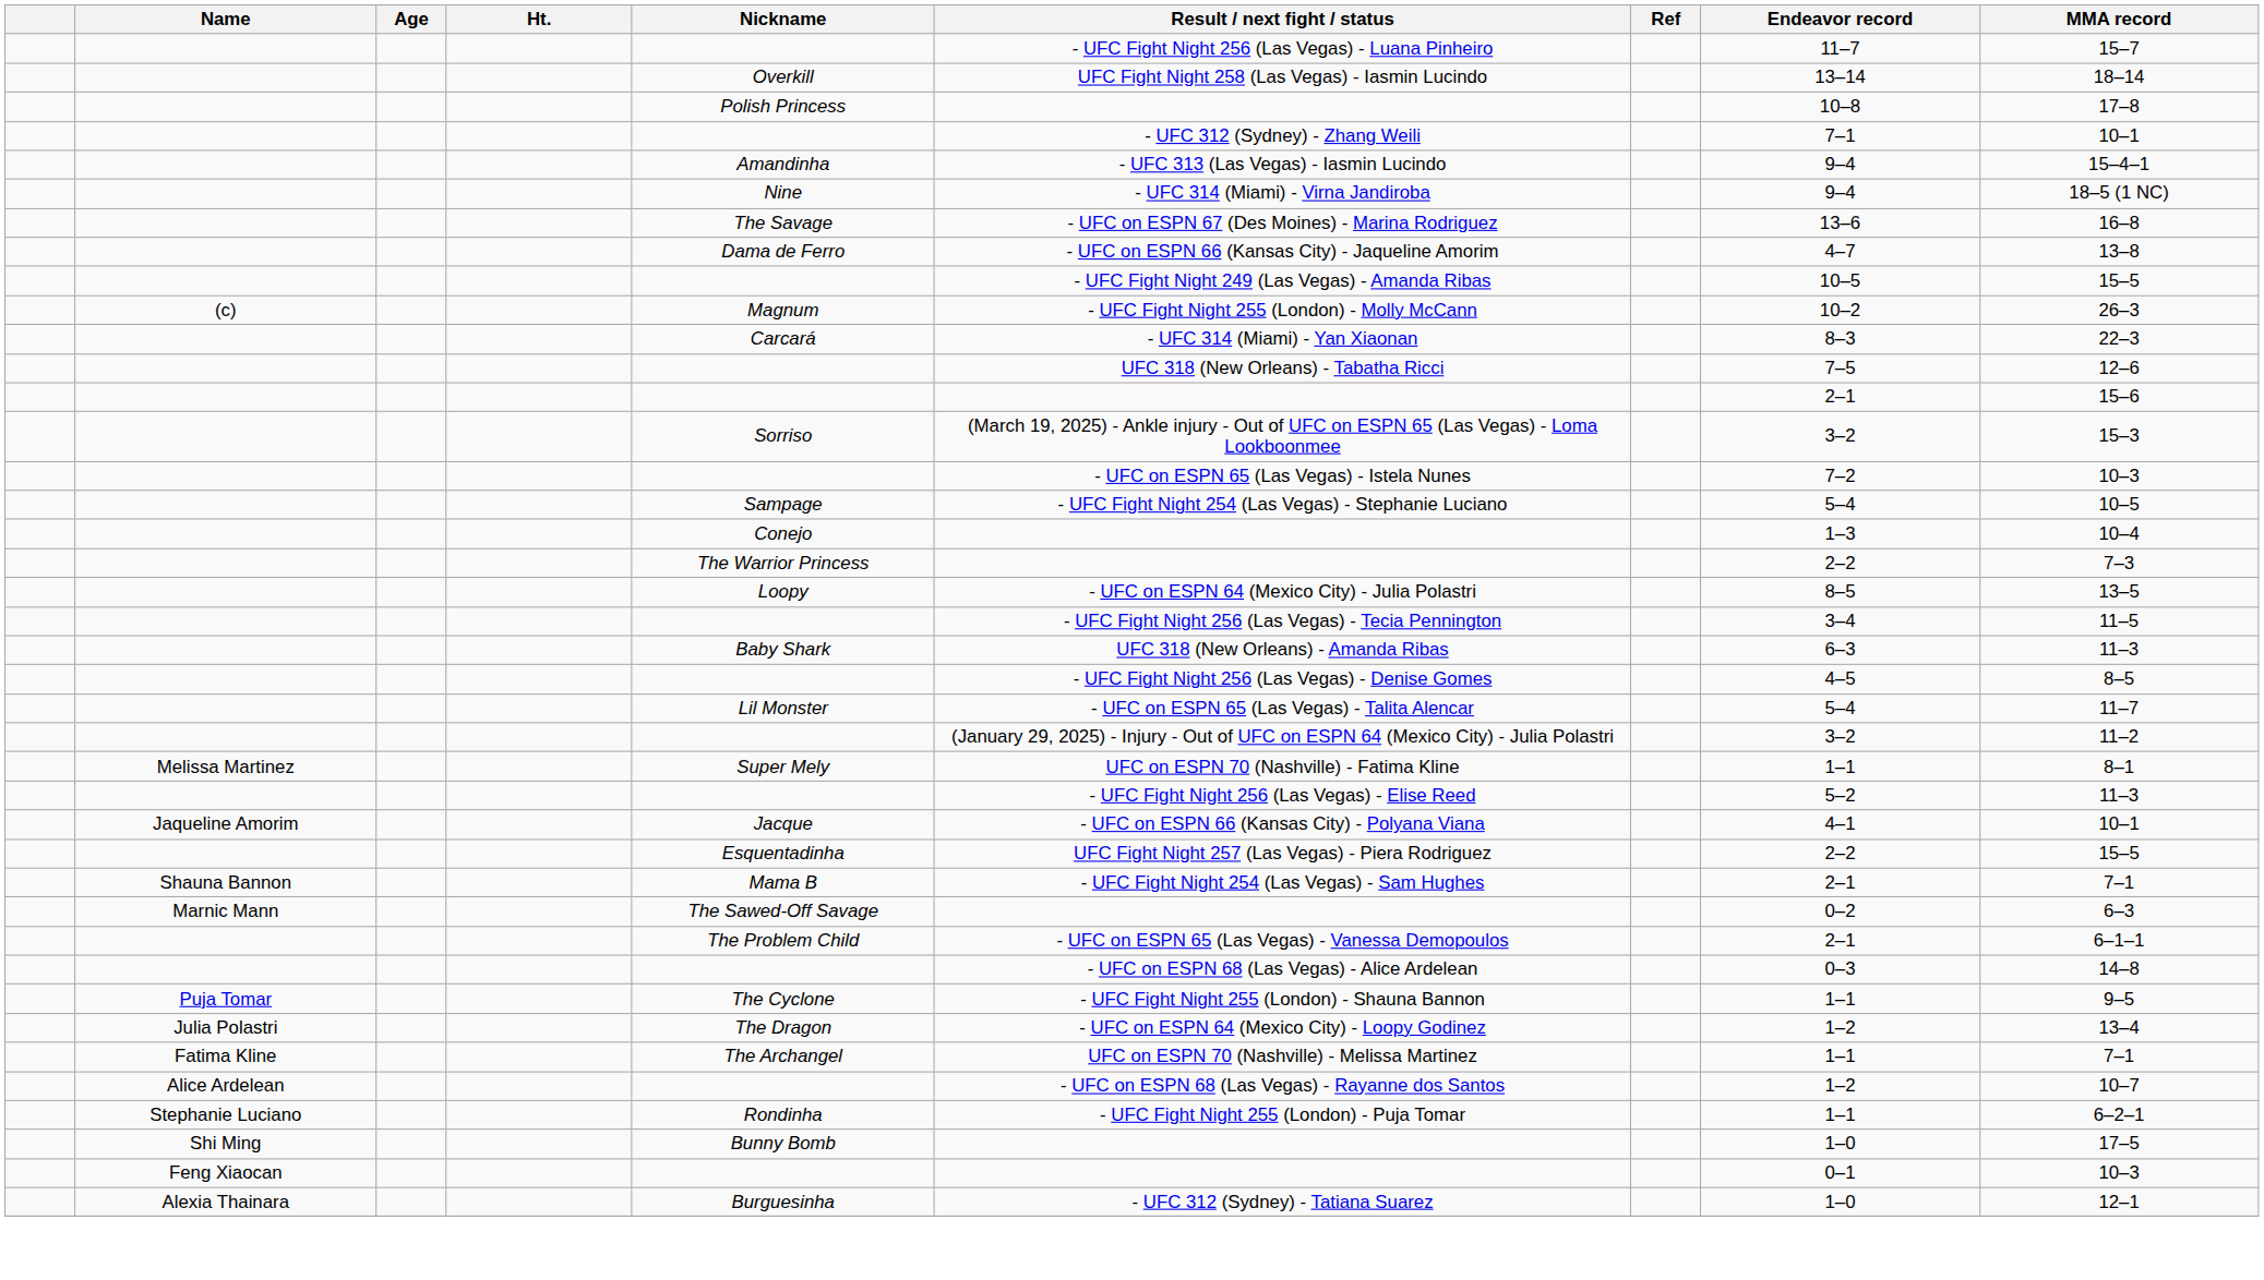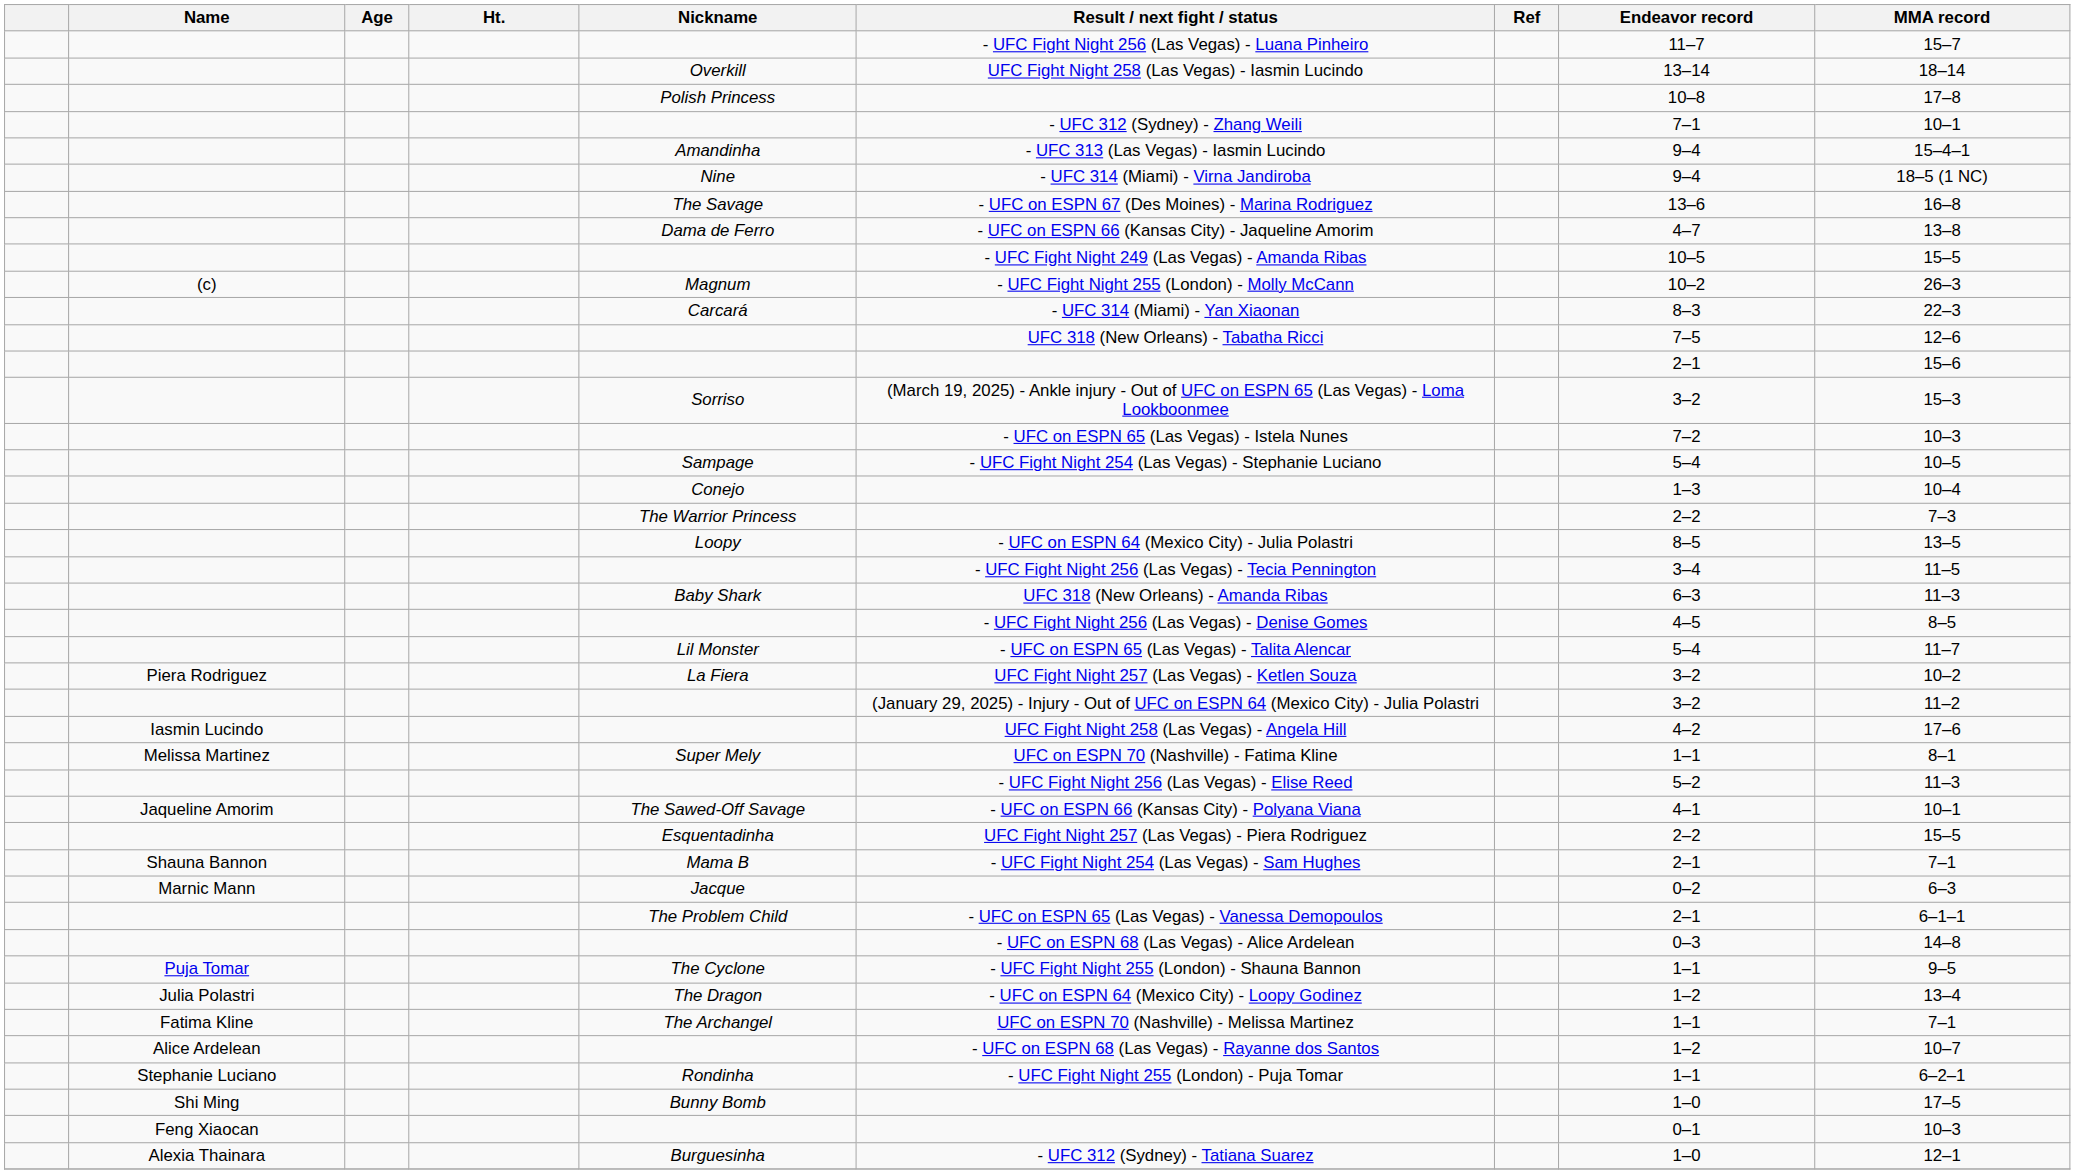 <table class="wikitable sortable" style="text-align:center">
 <tr>
 <th width=3%></th>
 <th width=13%>Name</th>
 <th width=3%>Age</th>
 <th width=8%>Ht.</th>
 <th width=13%>Nickname</th>
 <th width=30%>Result / next fight / status</th>
 <th width=3%>Ref</th>
 <th width=12%>Endeavor record</th>
 <th width=12%>MMA record</th>
 </tr>
 <tr>
 <td></td>
 <td></td>
 <td></td>
 <td></td>
 <td><em></em></td>
 <td> - <a href='#'>UFC Fight Night 256</a> (Las Vegas) - <a href='#'>Luana Pinheiro</a></td>
 <td></td>
 <td>11–7</td>
 <td>15–7</td>
 </tr>
 <tr>
 <td></td>
 <td></td>
 <td></td>
 <td></td>
 <td><em>Overkill</em></td>
 <td><a href='#'>UFC Fight Night 258</a> (Las Vegas) - Iasmin Lucindo</td>
 <td></td>
 <td>13–14</td>
 <td>18–14</td>
 </tr>
 <tr>
 <td></td>
 <td></td>
 <td></td>
 <td></td>
 <td><em>Polish Princess</em></td>
 <td></td>
 <td></td>
 <td>10–8</td>
 <td>17–8</td>
 </tr>
 <tr>
 <td></td>
 <td></td>
 <td></td>
 <td></td>
 <td></td>
 <td> - <a href='#'>UFC 312</a> (Sydney) - <a href='#'>Zhang Weili</a></td>
 <td></td>
 <td>7–1</td>
 <td>10–1</td>
 </tr>
 <tr>
 <td></td>
 <td></td>
 <td></td>
 <td></td>
 <td><em>Amandinha</em></td>
 <td> - <a href='#'>UFC 313</a> (Las Vegas) - Iasmin Lucindo</td>
 <td></td>
 <td>9–4</td>
 <td>15–4–1</td>
 </tr>
 <tr>
 <td></td>
 <td></td>
 <td></td>
 <td></td>
 <td><em>Nine</em></td>
 <td> - <a href='#'>UFC 314</a> (Miami) - <a href='#'>Virna Jandiroba</a></td>
 <td></td>
 <td>9–4</td>
 <td>18–5 (1 NC)</td>
 </tr>
 <tr>
 <td></td>
 <td></td>
 <td></td>
 <td></td>
 <td><em>The Savage</em></td>
 <td> - <a href='#'>UFC on ESPN 67</a> (Des Moines) - <a href='#'>Marina Rodriguez</a></td>
 <td></td>
 <td>13–6</td>
 <td>16–8</td>
 </tr>
 <tr>
 <td></td>
 <td></td>
 <td></td>
 <td></td>
 <td><em>Dama de Ferro</em></td>
 <td> - <a href='#'>UFC on ESPN 66</a> (Kansas City) - Jaqueline Amorim</td>
 <td></td>
 <td>4–7</td>
 <td>13–8</td>
 </tr>
 <tr>
 <td></td>
 <td></td>
 <td></td>
 <td></td>
 <td></td>
 <td> - <a href='#'>UFC Fight Night 249</a> (Las Vegas) - <a href='#'>Amanda Ribas</a></td>
 <td></td>
 <td>10–5</td>
 <td>15–5</td>
 </tr>
 <tr>
 <td></td>
 <td> (c)</td>
 <td></td>
 <td></td>
 <td><em>Magnum</em></td>
 <td> - <a href='#'>UFC Fight Night 255</a> (London) - <a href='#'>Molly McCann</a></td>
 <td></td>
 <td>10–2</td>
 <td>26–3</td>
 </tr>
 <tr>
 <td></td>
 <td></td>
 <td></td>
 <td></td>
 <td><em>Carcará</em></td>
 <td> - <a href='#'>UFC 314</a> (Miami) - <a href='#'>Yan Xiaonan</a></td>
 <td></td>
 <td>8–3</td>
 <td>22–3</td>
 </tr>
 <tr>
 <td></td>
 <td></td>
 <td></td>
 <td></td>
 <td></td>
 <td><a href='#'>UFC 318</a> (New Orleans) - <a href='#'>Tabatha Ricci</a></td>
 <td></td>
 <td>7–5</td>
 <td>12–6</td>
 </tr>
 <tr>
 <td></td>
 <td></td>
 <td></td>
 <td></td>
 <td></td>
 <td></td>
 <td></td>
 <td>2–1</td>
 <td>15–6</td>
 </tr>
 <tr>
 <td></td>
 <td></td>
 <td></td>
 <td></td>
 <td><em>Sorriso</em></td>
 <td>(March 19, 2025) - Ankle injury - Out of <a href='#'>UFC on ESPN 65</a> (Las Vegas) - <a href='#'>Loma Lookboonmee</a></td>
 <td></td>
 <td>3–2</td>
 <td>15–3</td>
 </tr>
 <tr>
 <td></td>
 <td></td>
 <td></td>
 <td></td>
 <td></td>
 <td> - <a href='#'>UFC on ESPN 65</a> (Las Vegas) - Istela Nunes</td>
 <td></td>
 <td>7–2</td>
 <td>10–3</td>
 </tr>
 <tr>
 <td></td>
 <td></td>
 <td></td>
 <td></td>
 <td><em>Sampage</em></td>
 <td> - <a href='#'>UFC Fight Night 254</a> (Las Vegas) - Stephanie Luciano</td>
 <td></td>
 <td>5–4</td>
 <td>10–5</td>
 </tr>
 <tr>
 <td></td>
 <td></td>
 <td></td>
 <td></td>
 <td><em>Conejo</em></td>
 <td></td>
 <td></td>
 <td>1–3</td>
 <td>10–4</td>
 </tr>
 <tr>
 <td></td>
 <td></td>
 <td></td>
 <td></td>
 <td><em>The Warrior Princess</em></td>
 <td></td>
 <td></td>
 <td>2–2</td>
 <td>7–3</td>
 </tr>
 <tr>
 <td></td>
 <td></td>
 <td></td>
 <td></td>
 <td><em>Loopy</em></td>
 <td> - <a href='#'>UFC on ESPN 64</a> (Mexico City) - Julia Polastri</td>
 <td></td>
 <td>8–5</td>
 <td>13–5</td>
 </tr>
 <tr>
 <td></td>
 <td></td>
 <td></td>
 <td></td>
 <td></td>
 <td> - <a href='#'>UFC Fight Night 256</a> (Las Vegas) - <a href='#'>Tecia Pennington</a></td>
 <td></td>
 <td>3–4</td>
 <td>11–5</td>
 </tr>
 <tr>
 <td></td>
 <td></td>
 <td></td>
 <td></td>
 <td><em>Baby Shark</em></td>
 <td><a href='#'>UFC 318</a> (New Orleans) - <a href='#'>Amanda Ribas</a></td>
 <td></td>
 <td>6–3</td>
 <td>11–3</td>
 </tr>
 <tr>
 <td></td>
 <td></td>
 <td></td>
 <td></td>
 <td></td>
 <td> - <a href='#'>UFC Fight Night 256</a> (Las Vegas) - <a href='#'>Denise Gomes</a></td>
 <td></td>
 <td>4–5</td>
 <td>8–5</td>
 </tr>
 <tr>
 <td></td>
 <td></td>
 <td></td>
 <td></td>
 <td><em>Lil Monster</em></td>
 <td> - <a href='#'>UFC on ESPN 65</a> (Las Vegas) - <a href='#'>Talita Alencar</a></td>
 <td></td>
 <td>5–4</td>
 <td>11–7</td>
 </tr>
 <tr>
 <td></td>
+<td>Piera Rodriguez</td>
+<td></td>
+<td></td>
+<td><em>La Fiera</em></td>
+<td><a href='#'>UFC Fight Night 257</a> (Las Vegas) - <a href='#'>Ketlen Souza</a></td>
+<td></td>
+<td>3–2</td>
+<td>10–2</td>
+</tr>
+<tr>
+<td></td>
 <td></td>
 <td></td>
 <td></td>
 <td></td>
 <td>(January 29, 2025) - Injury - Out of <a href='#'>UFC on ESPN 64</a> (Mexico City) - Julia Polastri</td>
 <td></td>
 <td>3–2</td>
 <td>11–2</td>
+</tr>
+<tr>
+<td></td>
+<td>Iasmin Lucindo</td>
+<td></td>
+<td></td>
+<td></td>
+<td><a href='#'>UFC Fight Night 258</a> (Las Vegas) - <a href='#'>Angela Hill</a></td>
+<td></td>
+<td>4–2</td>
+<td>17–6</td>
 </tr>
 <tr>
 <td></td>
 <td>Melissa Martinez</td>
 <td></td>
 <td></td>
 <td><em>Super Mely</em></td>
 <td><a href='#'>UFC on ESPN 70</a> (Nashville) - Fatima Kline</td>
 <td></td>
 <td>1–1</td>
 <td>8–1</td>
 </tr>
 <tr>
 <td></td>
 <td></td>
 <td></td>
 <td></td>
 <td></td>
 <td> - <a href='#'>UFC Fight Night 256</a> (Las Vegas) - <a href='#'>Elise Reed</a></td>
 <td></td>
 <td>5–2</td>
 <td>11–3</td>
 </tr>
 <tr>
 <td></td>
 <td>Jaqueline Amorim</td>
 <td></td>
 <td></td>
-<td><em>Jacque</em></td>
+<td><em>The Sawed-Off Savage</em></td>
 <td> - <a href='#'>UFC on ESPN 66</a> (Kansas City) - <a href='#'>Polyana Viana</a></td>
 <td></td>
 <td>4–1</td>
 <td>10–1</td>
 </tr>
 <tr>
 <td></td>
 <td></td>
 <td></td>
 <td></td>
 <td><em>Esquentadinha</em></td>
 <td><a href='#'>UFC Fight Night 257</a> (Las Vegas) - Piera Rodriguez</td>
 <td></td>
 <td>2–2</td>
 <td>15–5</td>
 </tr>
 <tr>
 <td></td>
 <td>Shauna Bannon</td>
 <td></td>
 <td></td>
 <td><em>Mama B</em></td>
 <td> - <a href='#'>UFC Fight Night 254</a> (Las Vegas) - <a href='#'>Sam Hughes</a></td>
 <td></td>
 <td>2–1</td>
 <td>7–1</td>
 </tr>
 <tr>
 <td></td>
 <td>Marnic Mann</td>
 <td></td>
 <td></td>
-<td><em>The Sawed-Off Savage</em></td>
+<td><em>Jacque</em></td>
 <td></td>
 <td></td>
 <td>0–2</td>
 <td>6–3</td>
 </tr>
 <tr>
 <td></td>
 <td></td>
 <td></td>
 <td></td>
 <td><em>The Problem Child</em></td>
 <td> - <a href='#'>UFC on ESPN 65</a> (Las Vegas) - <a href='#'>Vanessa Demopoulos</a></td>
 <td></td>
 <td>2–1</td>
 <td>6–1–1</td>
 </tr>
 <tr>
 <td></td>
 <td></td>
 <td></td>
 <td></td>
 <td></td>
 <td> - <a href='#'>UFC on ESPN 68</a> (Las Vegas) - Alice Ardelean</td>
 <td></td>
 <td>0–3</td>
 <td>14–8</td>
 </tr>
 <tr>
 <td></td>
 <td><a href='#'>Puja Tomar</a></td>
 <td></td>
 <td></td>
 <td><em>The Cyclone</em></td>
 <td> - <a href='#'>UFC Fight Night 255</a> (London) - Shauna Bannon</td>
 <td></td>
 <td>1–1</td>
 <td>9–5</td>
 </tr>
 <tr>
 <td></td>
 <td>Julia Polastri</td>
 <td></td>
 <td></td>
 <td><em>The Dragon</em></td>
 <td> - <a href='#'>UFC on ESPN 64</a> (Mexico City) - <a href='#'>Loopy Godinez</a></td>
 <td></td>
 <td>1–2</td>
 <td>13–4</td>
 </tr>
 <tr>
 <td></td>
 <td>Fatima Kline</td>
 <td></td>
 <td></td>
 <td><em>The Archangel</em></td>
 <td><a href='#'>UFC on ESPN 70</a> (Nashville) - Melissa Martinez</td>
 <td></td>
 <td>1–1</td>
 <td>7–1</td>
 </tr>
 <tr>
 <td></td>
 <td>Alice Ardelean</td>
 <td></td>
 <td></td>
 <td></td>
 <td> - <a href='#'>UFC on ESPN 68</a> (Las Vegas) - <a href='#'>Rayanne dos Santos</a></td>
 <td></td>
 <td>1–2</td>
 <td>10–7</td>
 </tr>
 <tr>
 <td></td>
 <td>Stephanie Luciano</td>
 <td></td>
 <td></td>
 <td><em>Rondinha</em></td>
 <td> - <a href='#'>UFC Fight Night 255</a> (London) - Puja Tomar</td>
 <td></td>
 <td>1–1</td>
 <td>6–2–1</td>
 </tr>
 <tr>
 <td></td>
 <td>Shi Ming</td>
 <td></td>
 <td></td>
 <td><em>Bunny Bomb</em></td>
 <td></td>
 <td></td>
 <td>1–0</td>
 <td>17–5</td>
 </tr>
 <tr>
 <td></td>
 <td>Feng Xiaocan</td>
 <td></td>
 <td></td>
 <td></td>
 <td></td>
 <td></td>
 <td>0–1</td>
 <td>10–3</td>
 </tr>
 <tr>
 <td></td>
 <td>Alexia Thainara</td>
 <td></td>
 <td></td>
 <td><em>Burguesinha</em></td>
 <td> - <a href='#'>UFC 312</a> (Sydney) - <a href='#'>Tatiana Suarez</a></td>
 <td></td>
 <td>1–0</td>
 <td>12–1</td>
 </tr>
 <tr>
 </tr>
 </table>
